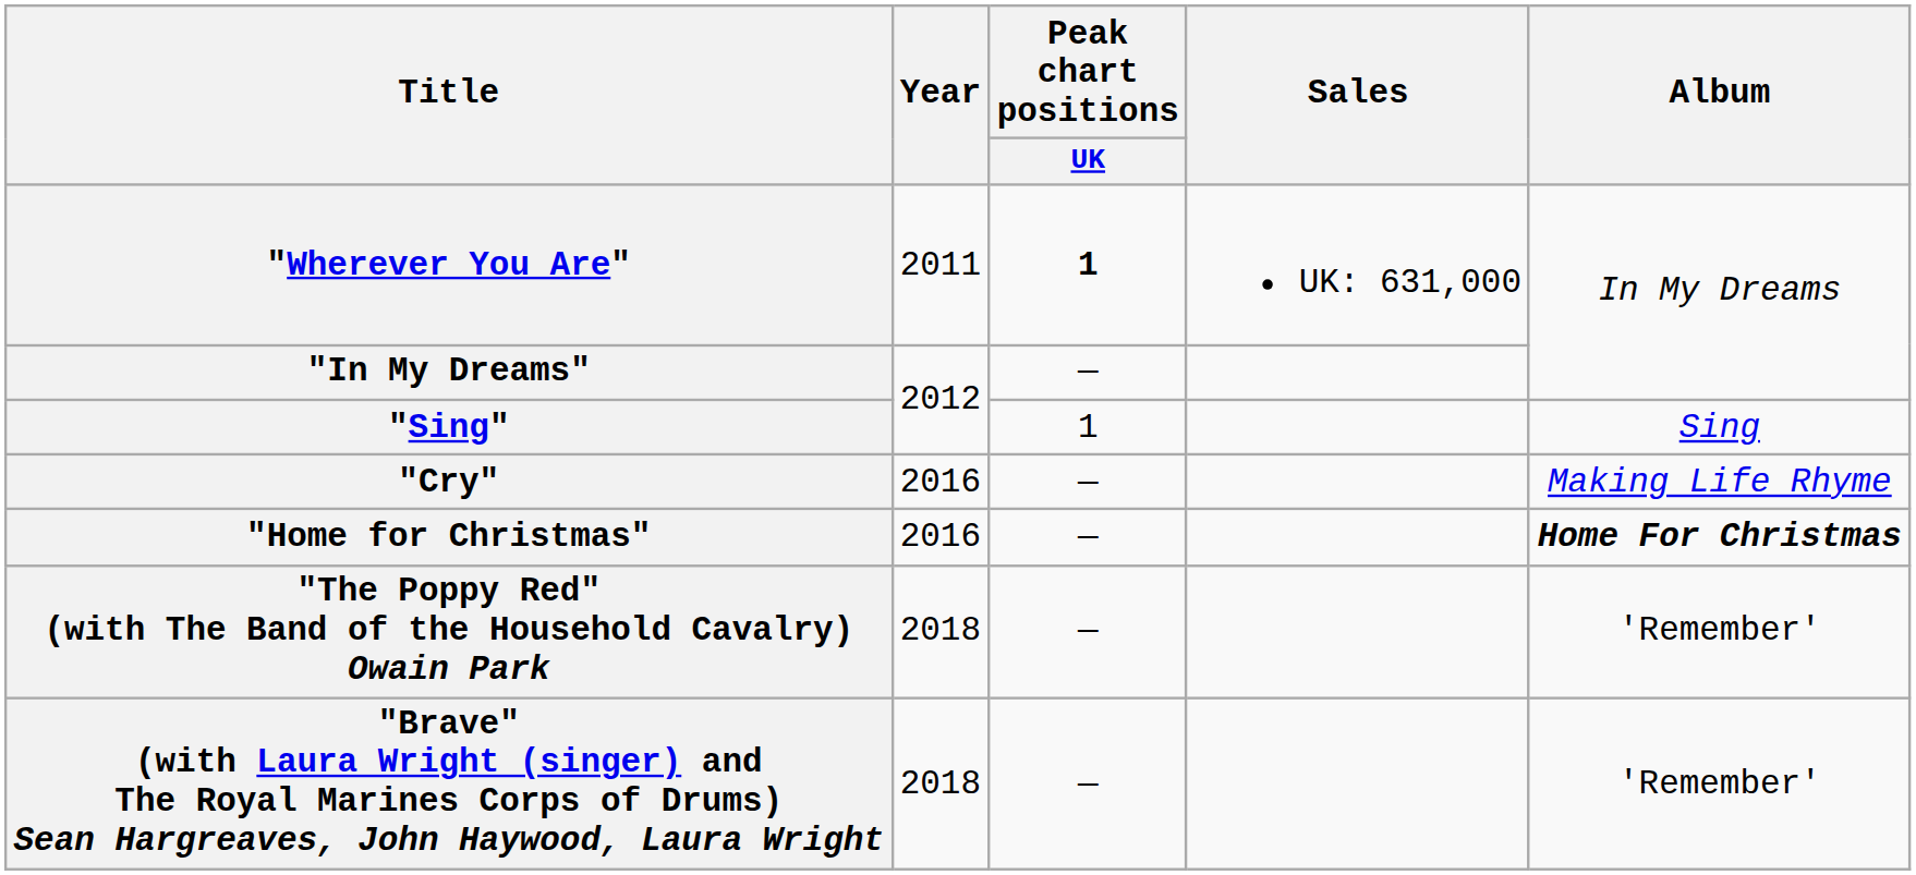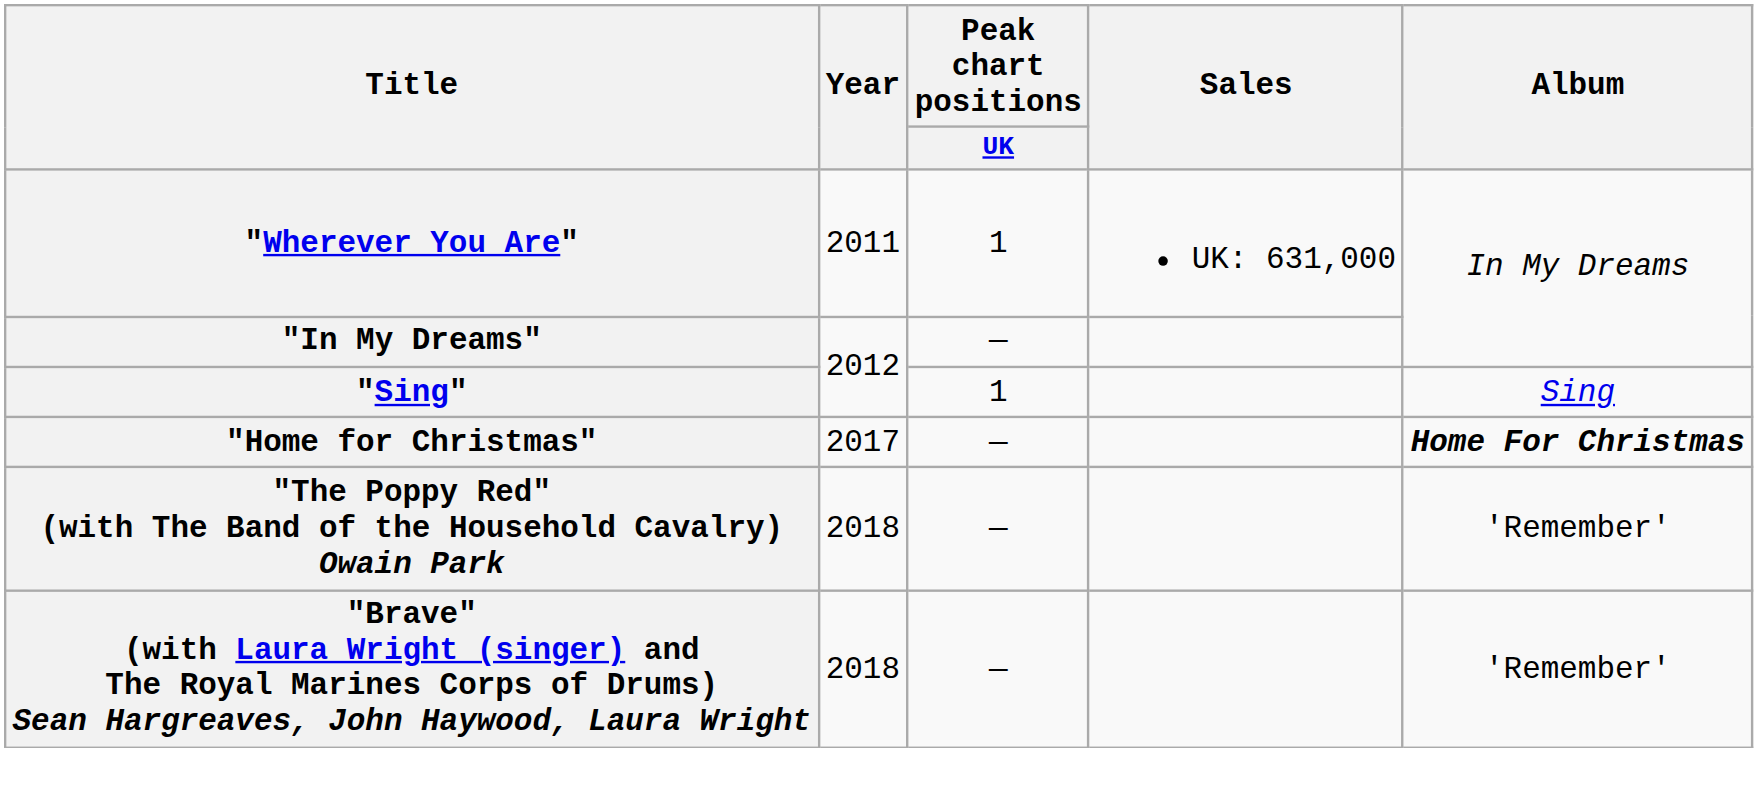 <table class="wikitable plainrowheaders" style="text-align:center;" border="1">
 <tr>
 <th scope="col" rowspan="2">Title</th>
 <th scope="col" rowspan="2">Year</th>
 <th scope="col" colspan="1">Peak chart positions</th>
 <th scope="col" rowspan="2">Sales</th>
 <th scope="col" rowspan="2">Album</th>
 </tr>
 <tr>
 <th scope="col" style="width:3em;font-size:85%;"><a href='#'>UK</a></th>
 </tr>
 <tr>
 <th scope="row">"<a href='#'>Wherever You Are</a>"<br></th>
 <td>2011</td>
-<td><strong>1</strong></td>
+<td>1</td>
 <td><br><ul><li>UK: 631,000</li></ul></td>
 <td rowspan="2"><em>In My Dreams</em></td>
 </tr>
 <tr>
 <th scope="row">"In My Dreams"<br></th>
 <td rowspan="2">2012</td>
 <td>—</td>
 <td></td>
 </tr>
 <tr>
 <th scope="row">"<a href='#'>Sing</a>"<br></th>
 <td>1</td>
 <td></td>
 <td><em><a href='#'>Sing</a></em></td>
 </tr>
 <tr>
-<th scope="row">"Cry"<br></th>
-<td>2016</td>
-<td>—</td>
-<td></td>
-<td><em><a href='#'>Making Life Rhyme</a></em></td>
-</tr>
-<tr>
 <th scope="row">"Home for Christmas"</th>
-<td>2016</td>
+<td>2017</td>
 <td>—</td>
 <td></td>
 <td><strong><em>Home For Christmas</em></strong></td>
 </tr>
 <tr>
 <th scope="row">"The Poppy Red"<br>(with The Band of the Household Cavalry)<br><em>Owain Park</em></th>
 <td>2018</td>
 <td>—</td>
 <td></td>
 <td>'Remember'</td>
 </tr>
 <tr>
 <th scope="row">"Brave"<br>(with <a href='#'>Laura Wright (singer)</a> and<br>The Royal Marines Corps of Drums)<br><em>Sean Hargreaves, John Haywood, Laura Wright</em></th>
 <td>2018</td>
 <td>—</td>
 <td></td>
 <td>'Remember'</td>
 </tr>
 </table>
